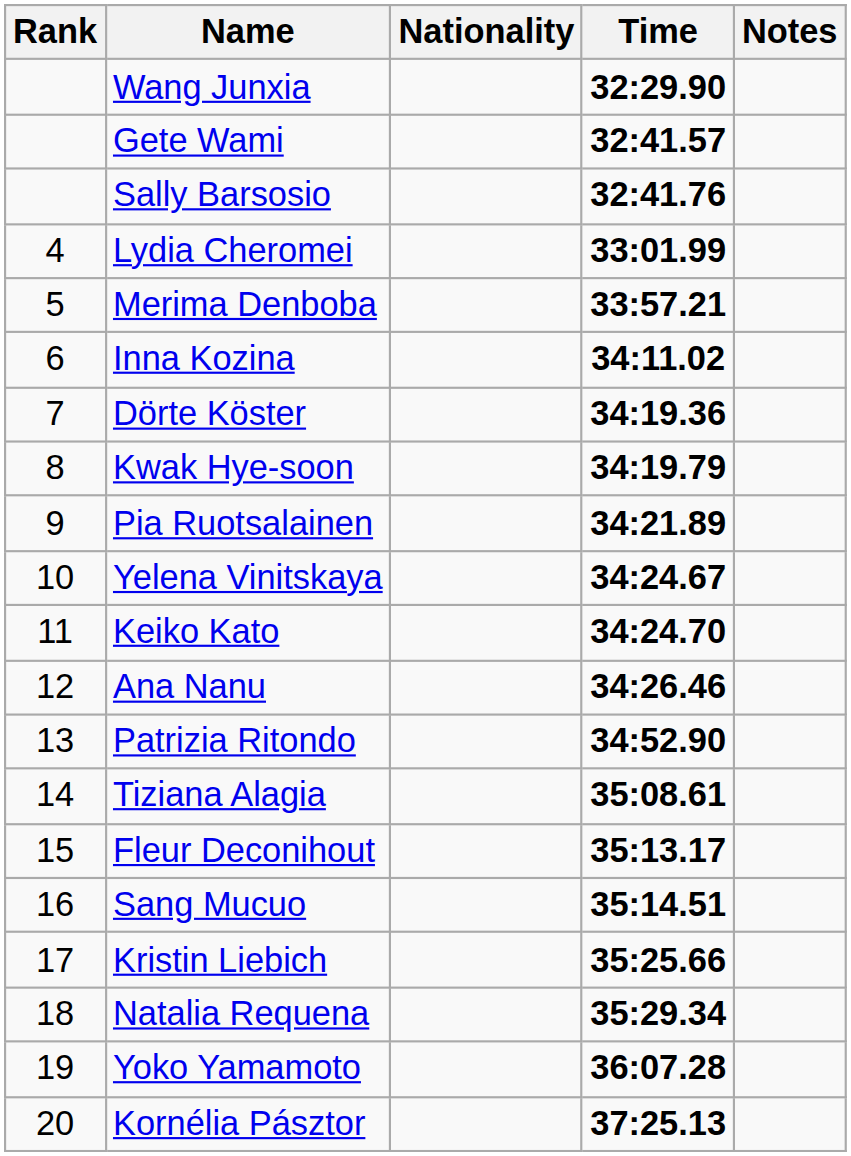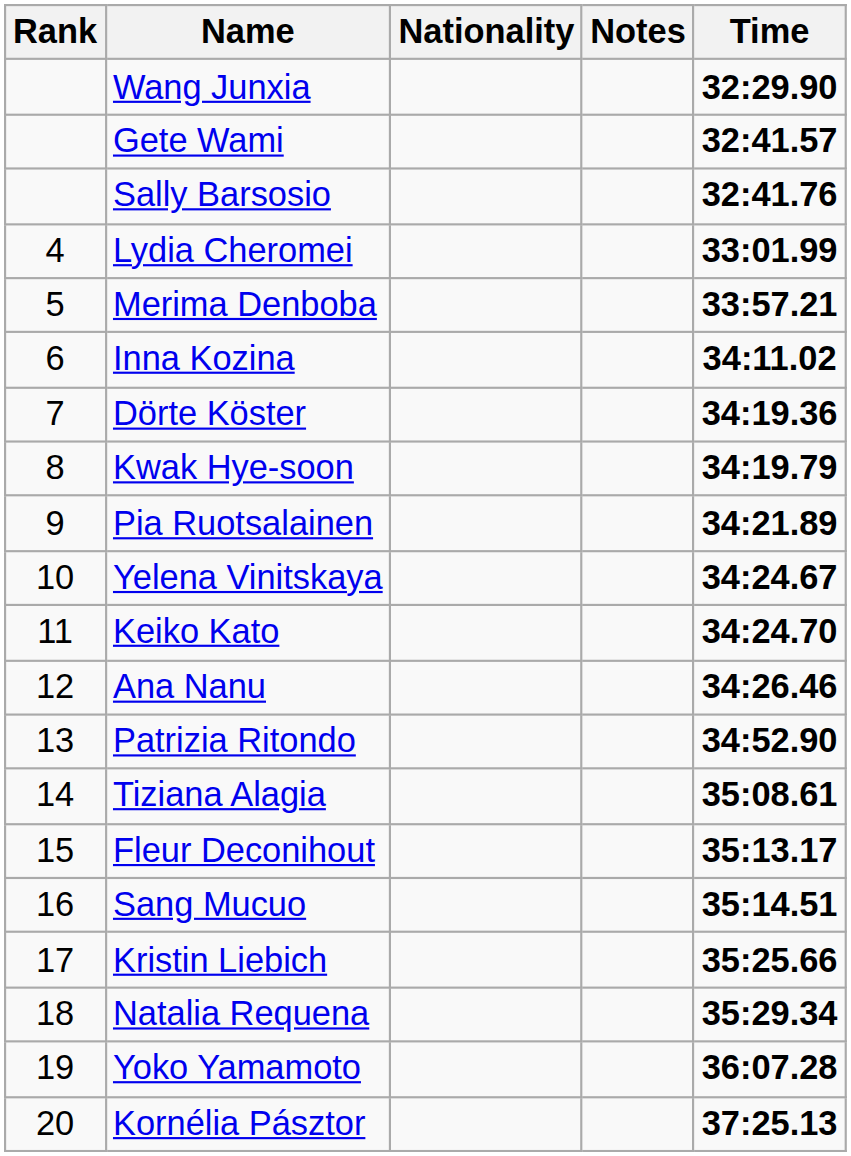 <table class="wikitable sortable" style="text-align:center">
 <tr>
 <th>Rank</th>
 <th>Name</th>
 <th>Nationality</th>
+<th>Notes</th>
 <th>Time</th>
-<th>Notes</th>
 </tr>
 <tr>
 <td></td>
 <td align=left><a href='#'>Wang Junxia</a></td>
 <td align=left></td>
+<td></td>
 <td><strong>32:29.90</strong></td>
-<td></td>
 </tr>
 <tr>
 <td></td>
 <td align=left><a href='#'>Gete Wami</a></td>
 <td align=left></td>
+<td></td>
 <td><strong>32:41.57</strong></td>
-<td></td>
 </tr>
 <tr>
 <td></td>
 <td align=left><a href='#'>Sally Barsosio</a></td>
 <td align=left></td>
+<td></td>
 <td><strong>32:41.76</strong></td>
-<td></td>
 </tr>
 <tr>
 <td>4</td>
 <td align=left><a href='#'>Lydia Cheromei</a></td>
 <td align=left></td>
+<td></td>
 <td><strong>33:01.99</strong></td>
-<td></td>
 </tr>
 <tr>
 <td>5</td>
 <td align=left><a href='#'>Merima Denboba</a></td>
 <td align=left></td>
+<td></td>
 <td><strong>33:57.21</strong></td>
-<td></td>
 </tr>
 <tr>
 <td>6</td>
 <td align=left><a href='#'>Inna Kozina</a></td>
 <td align=left></td>
+<td></td>
 <td><strong>34:11.02</strong></td>
-<td></td>
 </tr>
 <tr>
 <td>7</td>
 <td align=left><a href='#'>Dörte Köster</a></td>
 <td align=left></td>
+<td></td>
 <td><strong>34:19.36</strong></td>
-<td></td>
 </tr>
 <tr>
 <td>8</td>
 <td align=left><a href='#'>Kwak Hye-soon</a></td>
 <td align=left></td>
+<td></td>
 <td><strong>34:19.79</strong></td>
-<td></td>
 </tr>
 <tr>
 <td>9</td>
 <td align=left><a href='#'>Pia Ruotsalainen</a></td>
 <td align=left></td>
+<td></td>
 <td><strong>34:21.89</strong></td>
-<td></td>
 </tr>
 <tr>
 <td>10</td>
 <td align=left><a href='#'>Yelena Vinitskaya</a></td>
 <td align=left></td>
+<td></td>
 <td><strong>34:24.67</strong></td>
-<td></td>
 </tr>
 <tr>
 <td>11</td>
 <td align=left><a href='#'>Keiko Kato</a></td>
 <td align=left></td>
+<td></td>
 <td><strong>34:24.70</strong></td>
-<td></td>
 </tr>
 <tr>
 <td>12</td>
 <td align=left><a href='#'>Ana Nanu</a></td>
 <td align=left></td>
+<td></td>
 <td><strong>34:26.46</strong></td>
-<td></td>
 </tr>
 <tr>
 <td>13</td>
 <td align=left><a href='#'>Patrizia Ritondo</a></td>
 <td align=left></td>
+<td></td>
 <td><strong>34:52.90</strong></td>
-<td></td>
 </tr>
 <tr>
 <td>14</td>
 <td align=left><a href='#'>Tiziana Alagia</a></td>
 <td align=left></td>
+<td></td>
 <td><strong>35:08.61</strong></td>
-<td></td>
 </tr>
 <tr>
 <td>15</td>
 <td align=left><a href='#'>Fleur Deconihout</a></td>
 <td align=left></td>
+<td></td>
 <td><strong>35:13.17</strong></td>
-<td></td>
 </tr>
 <tr>
 <td>16</td>
 <td align=left><a href='#'>Sang Mucuo</a></td>
 <td align=left></td>
+<td></td>
 <td><strong>35:14.51</strong></td>
-<td></td>
 </tr>
 <tr>
 <td>17</td>
 <td align=left><a href='#'>Kristin Liebich</a></td>
 <td align=left></td>
+<td></td>
 <td><strong>35:25.66</strong></td>
-<td></td>
 </tr>
 <tr>
 <td>18</td>
 <td align=left><a href='#'>Natalia Requena</a></td>
 <td align=left></td>
+<td></td>
 <td><strong>35:29.34</strong></td>
-<td></td>
 </tr>
 <tr>
 <td>19</td>
 <td align=left><a href='#'>Yoko Yamamoto</a></td>
 <td align=left></td>
+<td></td>
 <td><strong>36:07.28</strong></td>
-<td></td>
 </tr>
 <tr>
 <td>20</td>
 <td align=left><a href='#'>Kornélia Pásztor</a></td>
 <td align=left></td>
+<td></td>
 <td><strong>37:25.13</strong></td>
-<td></td>
 </tr>
 </table>
